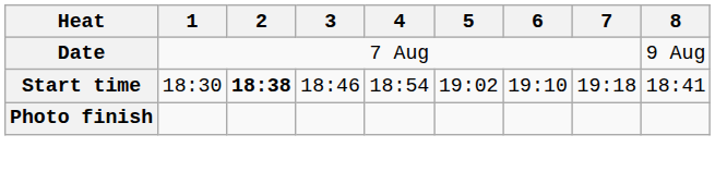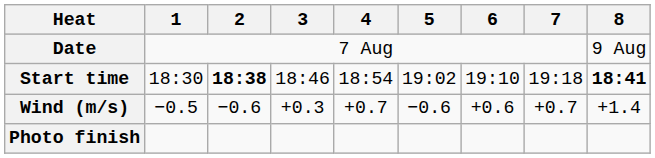 <table class="wikitable" style="text-align:center">
 <tr>
 <th>Heat</th>
 <th>1</th>
 <th>2</th>
 <th>3</th>
 <th>4</th>
 <th>5</th>
 <th>6</th>
 <th>7</th>
 <th>8</th>
 </tr>
 <tr>
 <th>Date</th>
 <td colspan=7>7 Aug</td>
 <td>9 Aug</td>
 </tr>
 <tr>
 <th>Start time</th>
 <td>18:30</td>
 <td><strong>18:38</strong></td>
 <td>18:46</td>
 <td>18:54</td>
 <td>19:02</td>
 <td>19:10</td>
 <td>19:18</td>
-<td>18:41</td>
+<td><strong>18:41</strong></td>
+</tr>
+<tr>
+<th>Wind (m/s)</th>
+<td>−0.5</td>
+<td>−0.6</td>
+<td>+0.3</td>
+<td>+0.7</td>
+<td>−0.6</td>
+<td>+0.6</td>
+<td>+0.7</td>
+<td>+1.4</td>
 </tr>
 <tr>
 <th>Photo finish</th>
 <td></td>
 <td></td>
 <td></td>
 <td></td>
 <td></td>
 <td></td>
 <td></td>
 <td></td>
 </tr>
 </table>
